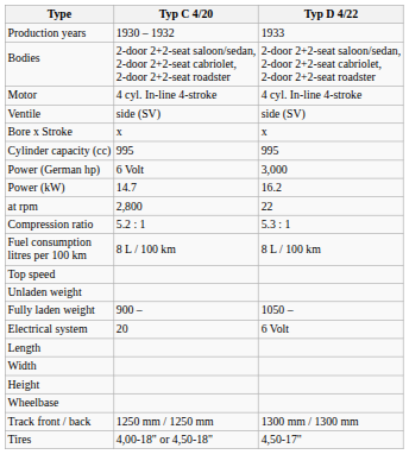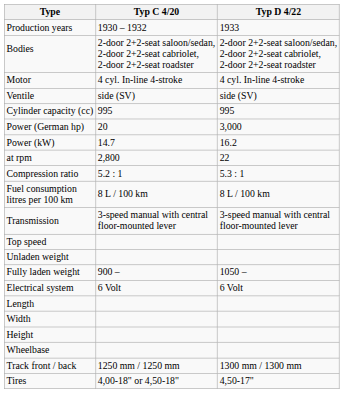 <table class="wikitable">
 <tr>
 <th>Type</th>
 <th>Typ C 4/20</th>
 <th>Typ D 4/22</th>
 </tr>
 <tr>
 <td>Production years</td>
 <td>1930 – 1932</td>
 <td>1933</td>
 </tr>
 <tr>
 <td>Bodies<br><br></td>
 <td>2-door 2+2-seat saloon/sedan,<br> 2-door 2+2-seat cabriolet,<br> 2-door 2+2-seat roadster</td>
 <td>2-door 2+2-seat saloon/sedan,<br> 2-door 2+2-seat cabriolet,<br> 2-door 2+2-seat roadster</td>
 </tr>
 <tr>
 <td>Motor</td>
 <td>4 cyl. In-line 4-stroke</td>
 <td>4 cyl. In-line 4-stroke</td>
 </tr>
 <tr>
 <td>Ventile</td>
 <td>side (SV)</td>
 <td>side (SV)</td>
 </tr>
 <tr>
-<td>Bore x Stroke</td>
-<td> x </td>
-<td> x </td>
-</tr>
-<tr>
 <td>Cylinder capacity (cc)</td>
 <td>995</td>
 <td>995</td>
 </tr>
 <tr>
 <td>Power (German hp)</td>
-<td>6 Volt</td>
+<td>20</td>
 <td>3,000</td>
 </tr>
 <tr>
 <td>Power (kW)</td>
 <td>14.7</td>
 <td>16.2</td>
 </tr>
 <tr>
 <td>at rpm</td>
 <td>2,800</td>
 <td>22</td>
 </tr>
 <tr>
 <td>Compression ratio</td>
 <td>5.2 : 1</td>
 <td>5.3 : 1</td>
 </tr>
 <tr>
 <td>Fuel consumption<br>litres per 100 km</td>
 <td>8 L / 100 km</td>
 <td>8 L / 100 km</td>
 </tr>
 <tr>
+<td>Transmission</td>
+<td>3-speed manual with central <br>floor-mounted lever</td>
+<td>3-speed manual with central <br>floor-mounted lever</td>
+</tr>
+<tr>
 <td>Top speed</td>
 <td></td>
 <td></td>
 </tr>
 <tr>
 <td>Unladen weight</td>
 <td></td>
 <td></td>
 </tr>
 <tr>
 <td>Fully laden weight</td>
 <td>900 – </td>
 <td>1050 – </td>
 </tr>
 <tr>
 <td>Electrical system</td>
-<td>20</td>
+<td>6 Volt</td>
 <td>6 Volt</td>
 </tr>
 <tr>
 <td>Length</td>
 <td></td>
 <td></td>
 </tr>
 <tr>
 <td>Width</td>
 <td></td>
 <td></td>
 </tr>
 <tr>
 <td>Height</td>
 <td></td>
 <td></td>
 </tr>
 <tr>
 <td>Wheelbase</td>
 <td></td>
 <td></td>
 </tr>
 <tr>
 <td>Track front / back</td>
 <td>1250 mm / 1250 mm</td>
 <td>1300 mm / 1300 mm</td>
 </tr>
 <tr>
 <td>Tires</td>
 <td>4,00-18" or 4,50-18"</td>
 <td>4,50-17"</td>
 </tr>
 </table>
